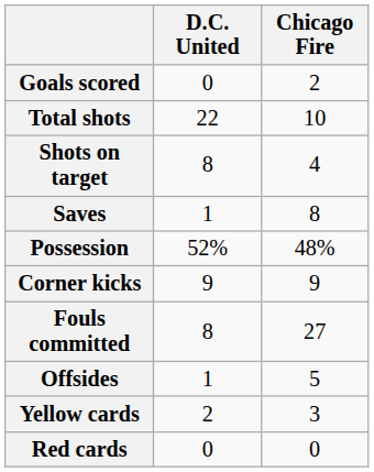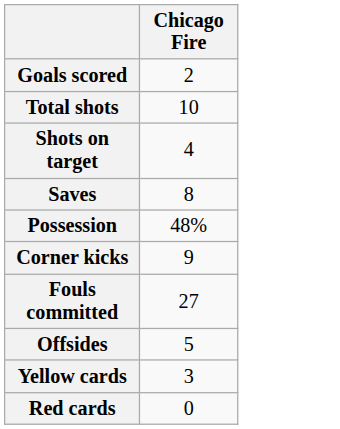 <table class="wikitable plainrowheaders" style="text-align:center">
 <tr>
 <th scope="col" style="width:100px"></th>
-<th scope="col" style="width:70px">D.C. United</th>
 <th scope="col" style="width:70px">Chicago Fire</th>
 </tr>
 <tr>
 <th scope=row>Goals scored</th>
-<td>0</td>
 <td>2</td>
 </tr>
 <tr>
 <th scope=row>Total shots</th>
-<td>22</td>
 <td>10</td>
 </tr>
 <tr>
 <th scope=row>Shots on target</th>
-<td>8</td>
 <td>4</td>
 </tr>
 <tr>
 <th scope=row>Saves</th>
-<td>1</td>
 <td>8</td>
 </tr>
 <tr>
 <th scope=row>Possession</th>
-<td>52%</td>
 <td>48%</td>
 </tr>
 <tr>
 <th scope=row>Corner kicks</th>
 <td>9</td>
-<td>9</td>
 </tr>
 <tr>
 <th scope=row>Fouls committed</th>
-<td>8</td>
 <td>27</td>
 </tr>
 <tr>
 <th scope=row>Offsides</th>
-<td>1</td>
 <td>5</td>
 </tr>
 <tr>
 <th scope=row>Yellow cards</th>
-<td>2</td>
 <td>3</td>
 </tr>
 <tr>
 <th scope=row>Red cards</th>
 <td>0</td>
-<td>0</td>
 </tr>
 </table>
